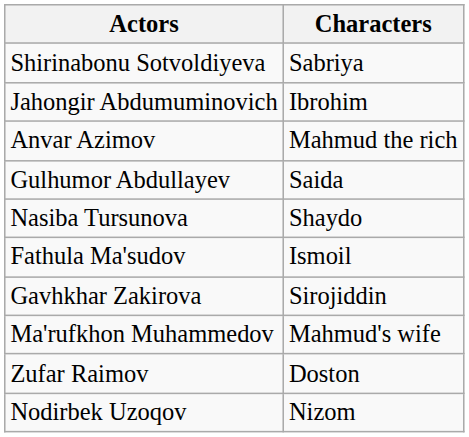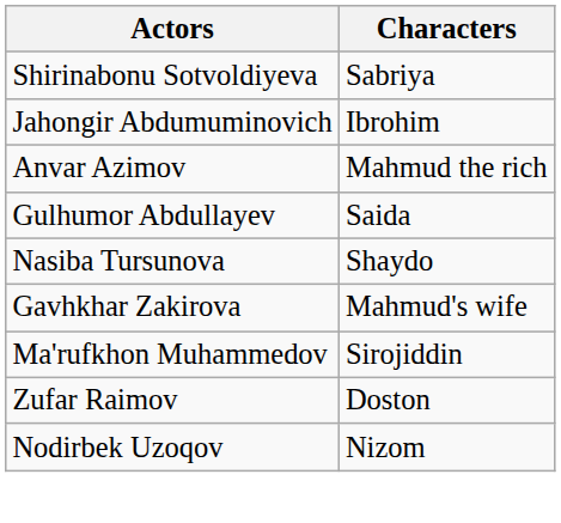 <table class="wikitable">
 <tr>
 <th>Actors</th>
 <th>Characters</th>
 </tr>
 <tr>
 <td>Shirinabonu Sotvoldiyeva</td>
 <td>Sabriya</td>
 </tr>
 <tr>
 <td>Jahongir Abdumuminovich</td>
 <td>Ibrohim</td>
 </tr>
 <tr>
 <td>Anvar Azimov</td>
 <td>Mahmud the rich</td>
 </tr>
 <tr>
 <td>Gulhumor Abdullayev</td>
 <td>Saida</td>
 </tr>
 <tr>
 <td>Nasiba Tursunova</td>
 <td>Shaydo</td>
 </tr>
 <tr>
-<td>Fathula Ma'sudov</td>
-<td>Ismoil</td>
-</tr>
-<tr>
 <td>Gavhkhar Zakirova</td>
-<td>Sirojiddin</td>
+<td>Mahmud's wife</td>
 </tr>
 <tr>
 <td>Ma'rufkhon Muhammedov</td>
-<td>Mahmud's wife</td>
+<td>Sirojiddin</td>
 </tr>
 <tr>
 <td>Zufar Raimov</td>
 <td>Doston</td>
 </tr>
 <tr>
 <td>Nodirbek Uzoqov</td>
 <td>Nizom</td>
 </tr>
 </table>
